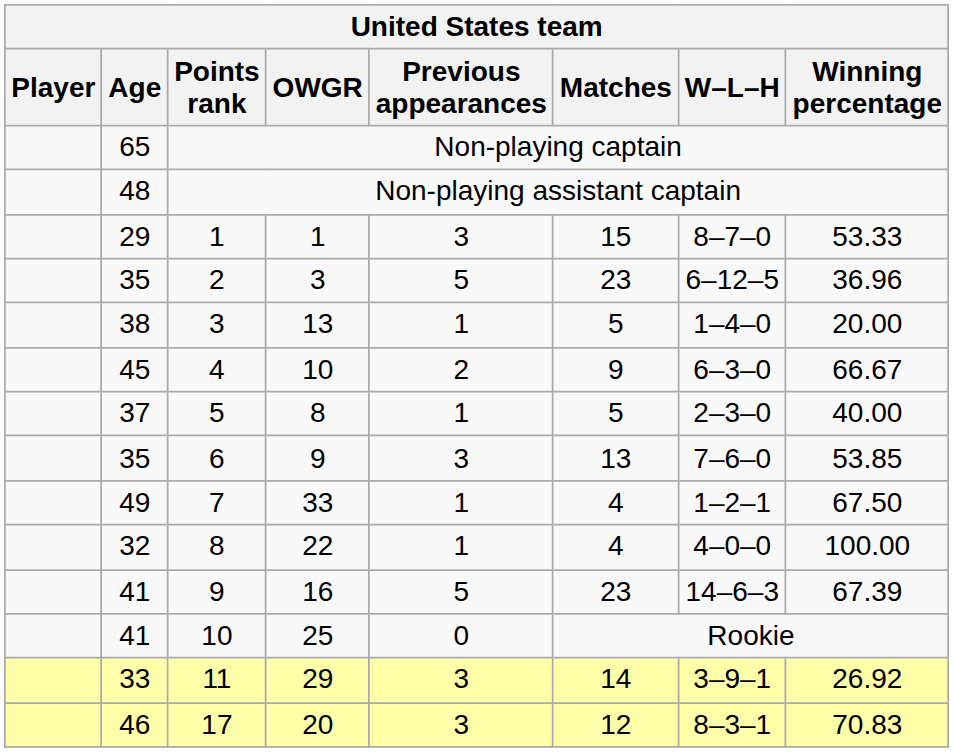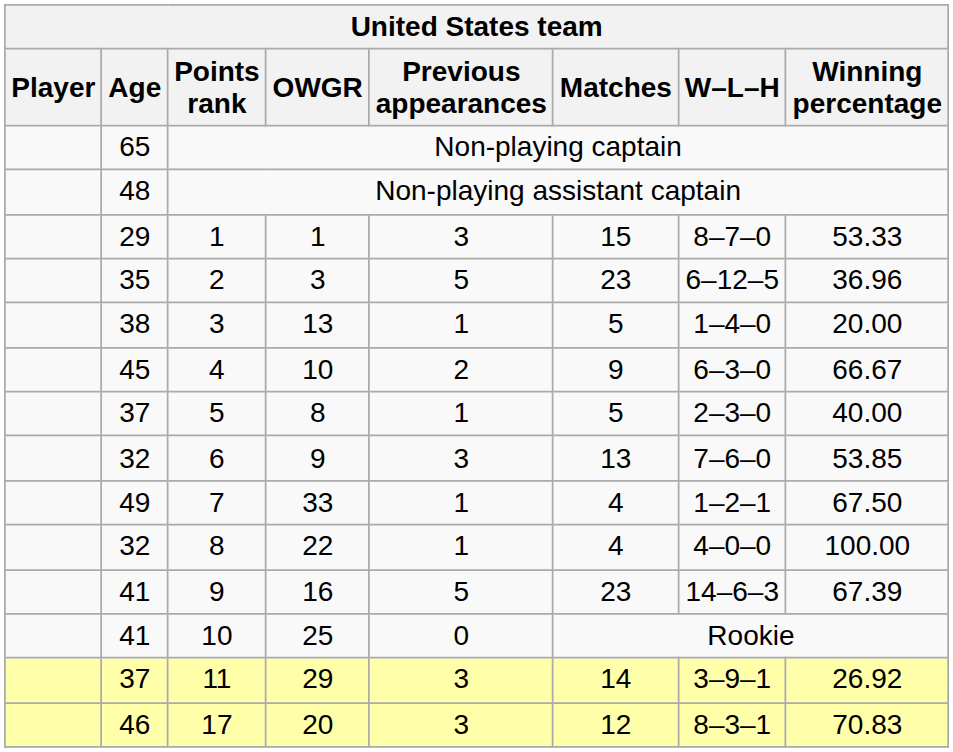 <table class="wikitable sortable" style="text-align:center">
 <tr>
 <th colspan=8> United States team</th>
 </tr>
 <tr>
 <th>Player</th>
 <th>Age</th>
 <th data-sort-type="number">Points<br>rank</th>
 <th data-sort-type="number">OWGR</th>
 <th data-sort-type="number">Previous<br>appearances</th>
 <th data-sort-type="number">Matches</th>
 <th data-sort-type="number">W–L–H</th>
 <th data-sort-type="number">Winning<br>percentage</th>
 </tr>
 <tr>
 <td align=left></td>
 <td>65</td>
 <td colspan=6>Non-playing captain</td>
 </tr>
 <tr>
 <td align=left></td>
 <td>48</td>
 <td colspan=6>Non-playing assistant captain</td>
 </tr>
 <tr>
 <td align=left></td>
 <td>29</td>
 <td>1</td>
 <td>1</td>
 <td>3</td>
 <td>15</td>
 <td>8–7–0</td>
 <td>53.33</td>
 </tr>
 <tr>
 <td align=left></td>
 <td>35</td>
 <td>2</td>
 <td>3</td>
 <td>5</td>
 <td>23</td>
 <td>6–12–5</td>
 <td>36.96</td>
 </tr>
 <tr>
 <td align=left></td>
 <td>38</td>
 <td>3</td>
 <td>13</td>
 <td>1</td>
 <td>5</td>
 <td>1–4–0</td>
 <td>20.00</td>
 </tr>
 <tr>
 <td align=left></td>
 <td>45</td>
 <td>4</td>
 <td>10</td>
 <td>2</td>
 <td>9</td>
 <td>6–3–0</td>
 <td>66.67</td>
 </tr>
 <tr>
 <td align=left></td>
 <td>37</td>
 <td>5</td>
 <td>8</td>
 <td>1</td>
 <td>5</td>
 <td>2–3–0</td>
 <td>40.00</td>
 </tr>
 <tr>
 <td align=left></td>
-<td>35</td>
+<td>32</td>
 <td>6</td>
 <td>9</td>
 <td>3</td>
 <td>13</td>
 <td>7–6–0</td>
 <td>53.85</td>
 </tr>
 <tr>
 <td align=left></td>
 <td>49</td>
 <td>7</td>
 <td>33</td>
 <td>1</td>
 <td>4</td>
 <td>1–2–1</td>
 <td>67.50</td>
 </tr>
 <tr>
 <td align=left></td>
 <td>32</td>
 <td>8</td>
 <td>22</td>
 <td>1</td>
 <td>4</td>
 <td>4–0–0</td>
 <td>100.00</td>
 </tr>
 <tr>
 <td align=left></td>
 <td>41</td>
 <td>9</td>
 <td>16</td>
 <td>5</td>
 <td>23</td>
 <td>14–6–3</td>
 <td>67.39</td>
 </tr>
 <tr>
 <td align=left></td>
 <td>41</td>
 <td>10</td>
 <td>25</td>
 <td>0</td>
 <td colspan=3>Rookie</td>
 </tr>
 <tr style="background:#ffa;">
 <td align=left></td>
-<td>33</td>
+<td>37</td>
 <td>11</td>
 <td>29</td>
 <td>3</td>
 <td>14</td>
 <td>3–9–1</td>
 <td>26.92</td>
 </tr>
 <tr style="background:#ffa;">
 <td align=left></td>
 <td>46</td>
 <td>17</td>
 <td>20</td>
 <td>3</td>
 <td>12</td>
 <td>8–3–1</td>
 <td>70.83</td>
 </tr>
 </table>
